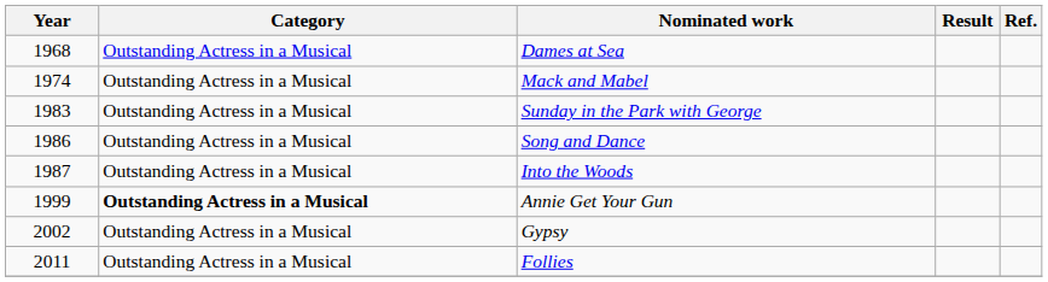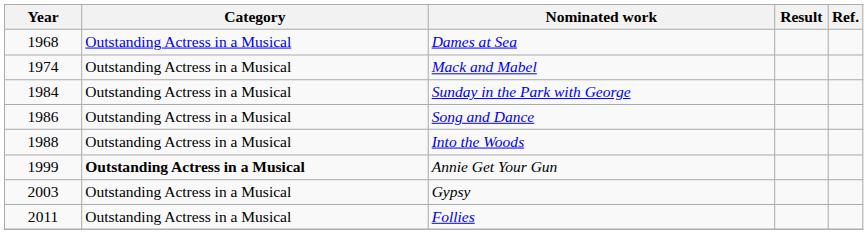 <table class="wikitable unsortable plainrowheaders" Style=font-size:98%>
 <tr>
 <th scope="col" style="width:9%;">Year</th>
 <th scope="col" style="width:20em;">Category</th>
 <th scope="col" style="width:20em;">Nominated work</th>
 <th scope="col" style="width:2em;">Result</th>
 <th scope="col" style="width:4%;" class="unsortable">Ref.</th>
 </tr>
 <tr>
 <td style="text-align:center;">1968</td>
 <td><a href='#'>Outstanding Actress in a Musical</a></td>
 <td><em><a href='#'>Dames at Sea</a></em></td>
 <td></td>
 <td></td>
 </tr>
 <tr>
 <td style="text-align:center;">1974</td>
 <td>Outstanding Actress in a Musical</td>
 <td><em><a href='#'>Mack and Mabel</a></em></td>
 <td></td>
 <td></td>
 </tr>
 <tr>
-<td style="text-align:center;">1983</td>
+<td style="text-align:center;">1984</td>
 <td>Outstanding Actress in a Musical</td>
 <td><em><a href='#'>Sunday in the Park with George</a></em></td>
 <td></td>
 <td></td>
 </tr>
 <tr>
 <td style="text-align:center;">1986</td>
 <td>Outstanding Actress in a Musical</td>
 <td><em><a href='#'>Song and Dance</a></em></td>
 <td></td>
 <td></td>
 </tr>
 <tr>
-<td style="text-align:center;">1987</td>
+<td style="text-align:center;">1988</td>
 <td>Outstanding Actress in a Musical</td>
 <td><em><a href='#'>Into the Woods</a></em></td>
 <td></td>
 <td></td>
 </tr>
 <tr>
 <td style="text-align:center;">1999</td>
 <td><strong>Outstanding Actress in a Musical</strong></td>
 <td><em>Annie Get Your Gun</em></td>
 <td></td>
 <td></td>
 </tr>
 <tr>
-<td style="text-align:center;">2002</td>
+<td style="text-align:center;">2003</td>
 <td>Outstanding Actress in a Musical</td>
 <td><em>Gypsy</em></td>
 <td></td>
 <td></td>
 </tr>
 <tr>
 <td style="text-align:center;">2011</td>
 <td>Outstanding Actress in a Musical</td>
 <td><em><a href='#'>Follies</a></em></td>
 <td></td>
 <td></td>
 </tr>
 <tr>
 </tr>
 </table>
